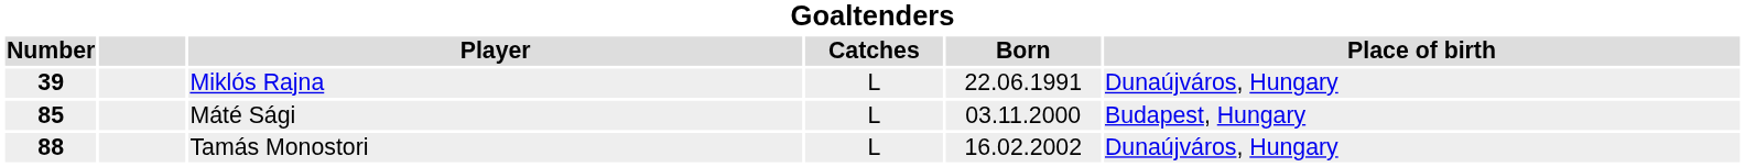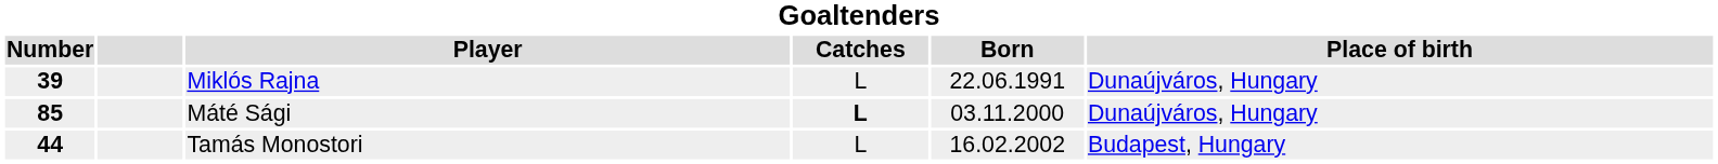 <table width="75%">
 <tr>
 <th colspan="6"><big>Goaltenders</big></th>
 </tr>
 <tr bgcolor="#dddddd">
 <th width="5%">Number</th>
 <th width="5%"></th>
 <th>Player</th>
 <th width="8%">Catches</th>
 <th width="9%">Born</th>
 <th width="37%">Place of birth</th>
 </tr>
 <tr bgcolor="#eeeeee">
 <td align="center"><strong>39</strong></td>
 <td align="center"></td>
 <td><a href='#'>Miklós Rajna</a></td>
 <td align="center">L</td>
 <td align="center">22.06.1991</td>
 <td><a href='#'>Dunaújváros</a>, <a href='#'>Hungary</a></td>
 </tr>
 <tr bgcolor="#eeeeee">
 <td align="center"><strong>85</strong></td>
 <td align="center"></td>
 <td>Máté Sági</td>
-<td align="center">L</td>
+<td align="center"><strong>L</strong></td>
 <td align="center">03.11.2000</td>
-<td><a href='#'>Budapest</a>, <a href='#'>Hungary</a></td>
+<td><a href='#'>Dunaújváros</a>, <a href='#'>Hungary</a></td>
 </tr>
 <tr bgcolor="#eeeeee">
-<td align="center"><strong>88</strong></td>
+<td align="center"><strong>44</strong></td>
 <td align="center"></td>
 <td>Tamás Monostori</td>
 <td align="center">L</td>
 <td align="center">16.02.2002</td>
-<td><a href='#'>Dunaújváros</a>, <a href='#'>Hungary</a></td>
+<td><a href='#'>Budapest</a>, <a href='#'>Hungary</a></td>
 </tr>
 </table>
